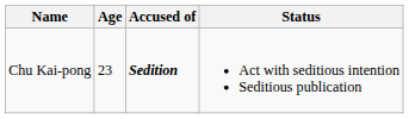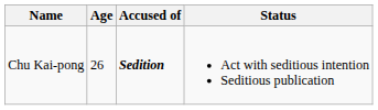 <table class="wikitable">
 <tr>
 <th>Name</th>
 <th>Age</th>
 <th>Accused of</th>
 <th>Status</th>
 </tr>
 <tr>
 <td>Chu Kai-pong</td>
-<td>23</td>
+<td>26</td>
 <td><strong><em>Sedition</em></strong></td>
 <td><br><ul><li>Act with seditious intention</li><li>Seditious publication</li></ul></td>
 </tr>
 </table>
